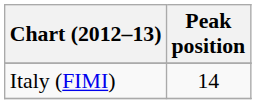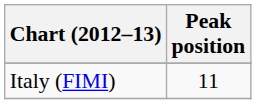 <table class="wikitable sortable">
 <tr>
 <th style="text-align:center;">Chart (2012–13)</th>
 <th style="text-align:center;">Peak<br>position</th>
 </tr>
 <tr>
 </tr>
 <tr>
 </tr>
 <tr>
 </tr>
 <tr>
 </tr>
 <tr>
 </tr>
 <tr>
 <td>Italy (<a href='#'>FIMI</a>)</td>
-<td style="text-align:center;">14</td>
+<td style="text-align:center;">11</td>
 </tr>
 <tr>
 </tr>
 </table>
